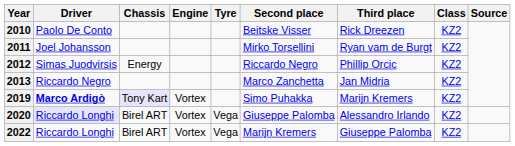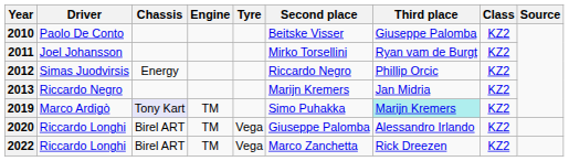 <table class="wikitable" style="font-size: 95%;">
 <tr>
 <th>Year</th>
 <th>Driver</th>
 <th>Chassis</th>
 <th>Engine</th>
 <th>Tyre</th>
 <th>Second place</th>
 <th>Third place</th>
 <th>Class</th>
 <th>Source</th>
 </tr>
 <tr>
 <th>2010</th>
 <td> <a href='#'>Paolo De Conto</a></td>
 <td style="text-align:center;"></td>
 <td style="text-align:center;"></td>
 <td style="text-align:center;"></td>
 <td> <a href='#'>Beitske Visser</a></td>
-<td> <a href='#'>Rick Dreezen</a></td>
+<td> <a href='#'>Giuseppe Palomba</a></td>
 <td style="text-align:center;"><a href='#'>KZ2</a></td>
 </tr>
 <tr>
 <th>2011</th>
 <td> <a href='#'>Joel Johansson</a></td>
 <td style="text-align:center;"></td>
 <td style="text-align:center;"></td>
 <td style="text-align:center;"></td>
 <td> <a href='#'>Mirko Torsellini</a></td>
 <td> <a href='#'>Ryan vam de Burgt</a></td>
 <td style="text-align:center;"><a href='#'>KZ2</a></td>
 </tr>
 <tr>
 <th>2012</th>
 <td> <a href='#'>Simas Juodvirsis</a></td>
 <td style="text-align:center;">Energy</td>
 <td style="text-align:center;"></td>
 <td style="text-align:center;"></td>
 <td> <a href='#'>Riccardo Negro</a></td>
 <td> <a href='#'>Phillip Orcic</a></td>
 <td style="text-align:center;"><a href='#'>KZ2</a></td>
 </tr>
 <tr>
 <th>2013</th>
 <td> <a href='#'>Riccardo Negro</a></td>
 <td style="text-align:center;"></td>
 <td style="text-align:center;"></td>
 <td style="text-align:center;"></td>
-<td> <a href='#'>Marco Zanchetta</a></td>
+<td> <a href='#'>Marijn Kremers</a></td>
 <td> <a href='#'>Jan Midria</a></td>
 <td style="text-align:center;"><a href='#'>KZ2</a></td>
 </tr>
 <tr>
 <th>2019</th>
-<td><strong> <a href='#'>Marco Ardigò</a></strong></td>
+<td> <a href='#'>Marco Ardigò</a></td>
 <td style="background: lavender; text-align:center;">Tony Kart</td>
-<td style="text-align:center;">Vortex</td>
+<td style="text-align:center;">TM</td>
 <td style="text-align:center;"></td>
 <td> <a href='#'>Simo Puhakka</a></td>
-<td> <a href='#'>Marijn Kremers</a></td>
+<td style="background: paleturquoise;"> <a href='#'>Marijn Kremers</a></td>
 <td style="text-align:center;"><a href='#'>KZ2</a></td>
 </tr>
 <tr>
 <th>2020</th>
-<td style="background: lavender;"> <a href='#'>Riccardo Longhi</a></td>
+<td> <a href='#'>Riccardo Longhi</a></td>
 <td style="text-align:center;">Birel ART</td>
-<td style="text-align:center;">Vortex</td>
+<td style="text-align:center;">TM</td>
 <td style="text-align:center;">Vega</td>
 <td> <a href='#'>Giuseppe Palomba</a></td>
 <td> <a href='#'>Alessandro Irlando</a></td>
 <td style="text-align:center;"><a href='#'>KZ2</a></td>
 <td style="text-align:center;"></td>
 </tr>
 <tr>
 <th>2022</th>
 <td> <a href='#'>Riccardo Longhi</a></td>
 <td style="text-align:center;">Birel ART</td>
-<td style="text-align:center;">Vortex</td>
+<td style="text-align:center;">TM</td>
 <td style="text-align:center;">Vega</td>
-<td> <a href='#'>Marijn Kremers</a></td>
-<td> <a href='#'>Giuseppe Palomba</a></td>
+<td> <a href='#'>Marco Zanchetta</a></td>
+<td> <a href='#'>Rick Dreezen</a></td>
 <td style="text-align:center;"><a href='#'>KZ2</a></td>
 <td style="text-align:center;"></td>
 </tr>
 </table>
